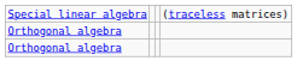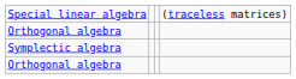 <table class="wikitable">
 <tr>
 <td><a href='#'>Special linear algebra</a></td>
 <td></td>
 <td></td>
 <td> (<a href='#'>traceless</a> matrices)</td>
 </tr>
 <tr>
 <td><a href='#'>Orthogonal algebra</a></td>
 <td></td>
 <td></td>
 <td></td>
 </tr>
 <tr>
+<td><a href='#'>Symplectic algebra</a></td>
+<td></td>
+<td></td>
+<td></td>
+</tr>
+<tr>
 <td><a href='#'>Orthogonal algebra</a></td>
 <td></td>
 <td></td>
 <td></td>
 </tr>
 </table>
